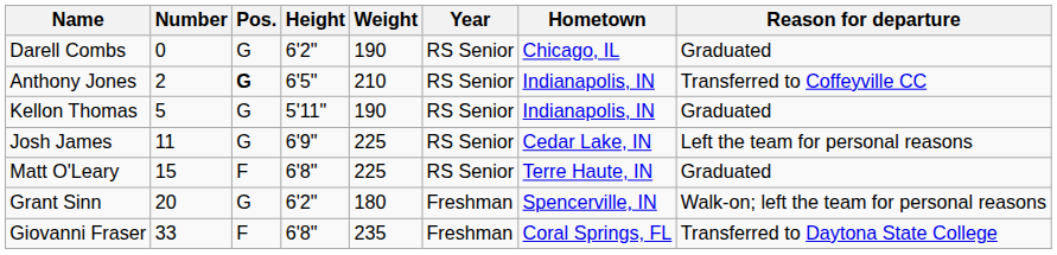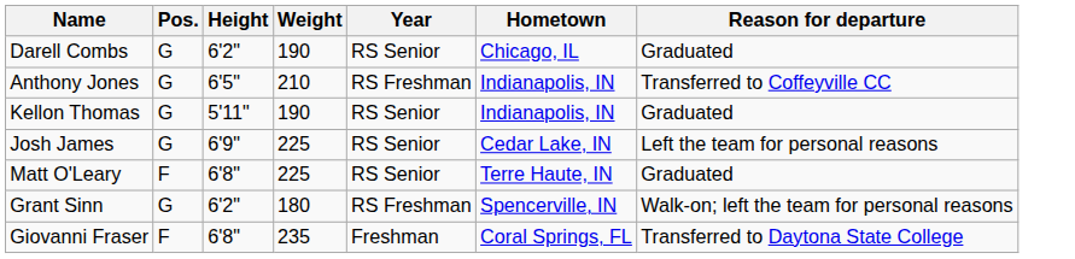 <table class="wikitable sortable" border="1">
 <tr>
 <th>Name</th>
-<th>Number</th>
 <th>Pos.</th>
 <th>Height</th>
 <th>Weight</th>
 <th>Year</th>
 <th>Hometown</th>
 <th class="unsortable">Reason for departure</th>
 </tr>
 <tr>
 <td>Darell Combs</td>
-<td>0</td>
 <td>G</td>
 <td>6'2"</td>
 <td>190</td>
 <td>RS Senior</td>
 <td><a href='#'>Chicago, IL</a></td>
 <td>Graduated</td>
 </tr>
 <tr>
 <td>Anthony Jones</td>
-<td>2</td>
-<td><strong>G</strong></td>
+<td>G</td>
 <td>6'5"</td>
 <td>210</td>
-<td>RS Senior</td>
+<td>RS Freshman</td>
 <td><a href='#'>Indianapolis, IN</a></td>
 <td>Transferred to <a href='#'>Coffeyville CC</a></td>
 </tr>
 <tr>
 <td>Kellon Thomas</td>
-<td>5</td>
 <td>G</td>
 <td>5'11"</td>
 <td>190</td>
 <td>RS Senior</td>
 <td><a href='#'>Indianapolis, IN</a></td>
 <td>Graduated</td>
 </tr>
 <tr>
 <td>Josh James</td>
-<td>11</td>
 <td>G</td>
 <td>6'9"</td>
 <td>225</td>
 <td>RS Senior</td>
 <td><a href='#'>Cedar Lake, IN</a></td>
 <td>Left the team for personal reasons</td>
 </tr>
 <tr>
 <td>Matt O'Leary</td>
-<td>15</td>
 <td>F</td>
 <td>6'8"</td>
 <td>225</td>
 <td>RS Senior</td>
 <td><a href='#'>Terre Haute, IN</a></td>
 <td>Graduated</td>
 </tr>
 <tr>
 <td>Grant Sinn</td>
-<td>20</td>
 <td>G</td>
 <td>6'2"</td>
 <td>180</td>
-<td>Freshman</td>
+<td>RS Freshman</td>
 <td><a href='#'>Spencerville, IN</a></td>
 <td>Walk-on; left the team for personal reasons</td>
 </tr>
 <tr>
 <td>Giovanni Fraser</td>
-<td>33</td>
 <td>F</td>
 <td>6'8"</td>
 <td>235</td>
 <td>Freshman</td>
 <td><a href='#'>Coral Springs, FL</a></td>
 <td>Transferred to <a href='#'>Daytona State College</a></td>
 </tr>
 </table>
